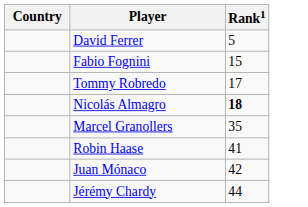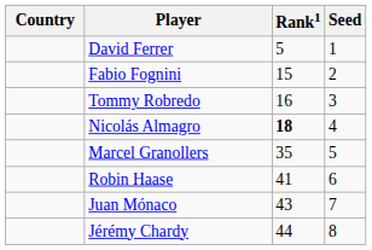 <table class="sortable wikitable">
 <tr>
 <th width="70">Country</th>
 <th width="175">Player</th>
 <th>Rank<sup>1</sup></th>
+<th>Seed</th>
 </tr>
 <tr>
 <td></td>
 <td><a href='#'>David Ferrer</a></td>
 <td>5</td>
+<td>1</td>
 </tr>
 <tr>
 <td></td>
 <td><a href='#'>Fabio Fognini</a></td>
 <td>15</td>
+<td>2</td>
 </tr>
 <tr>
 <td></td>
 <td><a href='#'>Tommy Robredo</a></td>
-<td>17</td>
+<td>16</td>
+<td>3</td>
 </tr>
 <tr>
 <td></td>
 <td><a href='#'>Nicolás Almagro</a></td>
 <td><strong>18</strong></td>
+<td>4</td>
 </tr>
 <tr>
 <td></td>
 <td><a href='#'>Marcel Granollers</a></td>
 <td>35</td>
+<td>5</td>
 </tr>
 <tr>
 <td></td>
 <td><a href='#'>Robin Haase</a></td>
 <td>41</td>
+<td>6</td>
 </tr>
 <tr>
 <td></td>
 <td><a href='#'>Juan Mónaco</a></td>
-<td>42</td>
+<td>43</td>
+<td>7</td>
 </tr>
 <tr>
 <td></td>
 <td><a href='#'>Jérémy Chardy</a></td>
 <td>44</td>
+<td>8</td>
 </tr>
 </table>
